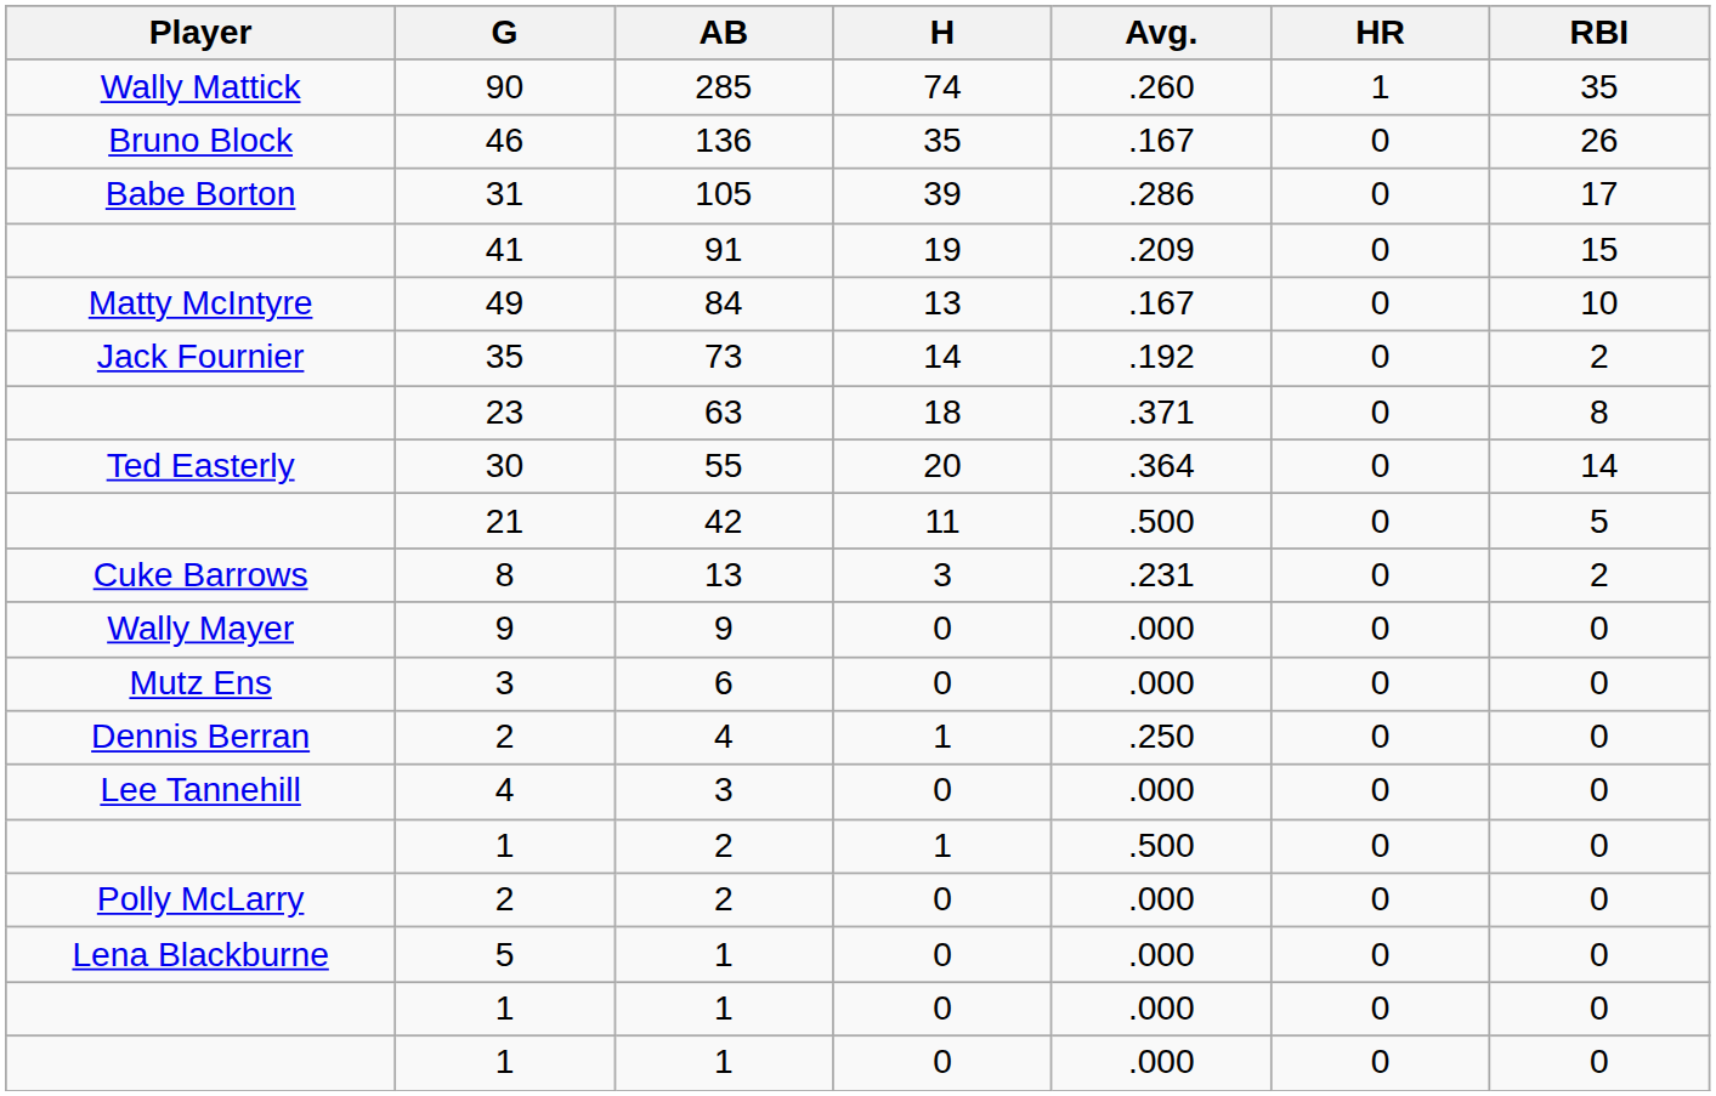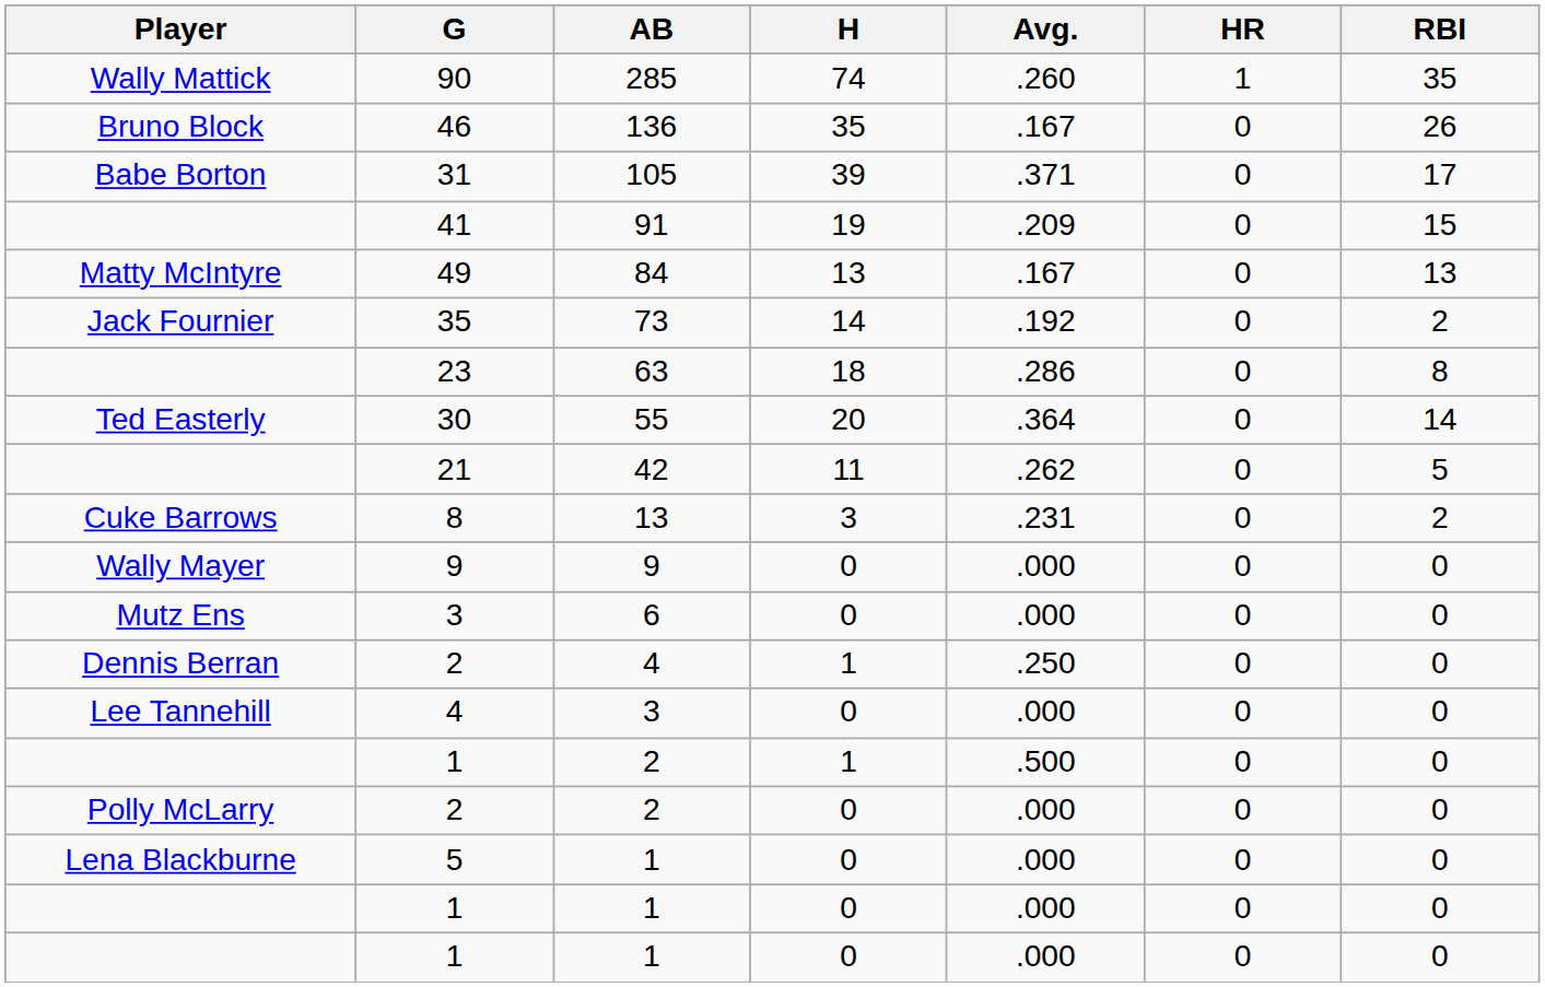 <table class="wikitable sortable">
 <tr>
 <th bgcolor="#DDDDFF" width="16%">Player</th>
 <th bgcolor="#DDDDFF" width="9%">G</th>
 <th bgcolor="#DDDDFF" width="9%">AB</th>
 <th bgcolor="#DDDDFF" width="9%">H</th>
 <th bgcolor="#DDDDFF" width="9%">Avg.</th>
 <th bgcolor="#DDDDFF" width="9%">HR</th>
 <th bgcolor="#DDDDFF" width="9%">RBI</th>
 </tr>
 <tr align="center">
 <td><a href='#'>Wally Mattick</a></td>
 <td>90</td>
 <td>285</td>
 <td>74</td>
 <td>.260</td>
 <td>1</td>
 <td>35</td>
 </tr>
 <tr align=center>
 <td><a href='#'>Bruno Block</a></td>
 <td>46</td>
 <td>136</td>
 <td>35</td>
 <td>.167</td>
 <td>0</td>
 <td>26</td>
 </tr>
 <tr align=center>
 <td><a href='#'>Babe Borton</a></td>
 <td>31</td>
 <td>105</td>
 <td>39</td>
-<td>.286</td>
+<td>.371</td>
 <td>0</td>
 <td>17</td>
 </tr>
 <tr align=center>
 <td></td>
 <td>41</td>
 <td>91</td>
 <td>19</td>
 <td>.209</td>
 <td>0</td>
 <td>15</td>
 </tr>
 <tr align="center">
 <td><a href='#'>Matty McIntyre</a></td>
 <td>49</td>
 <td>84</td>
 <td>13</td>
 <td>.167</td>
 <td>0</td>
-<td>10</td>
+<td>13</td>
 </tr>
 <tr align=center>
 <td><a href='#'>Jack Fournier</a></td>
 <td>35</td>
 <td>73</td>
 <td>14</td>
 <td>.192</td>
 <td>0</td>
 <td>2</td>
 </tr>
 <tr align=center>
 <td></td>
 <td>23</td>
 <td>63</td>
 <td>18</td>
-<td>.371</td>
+<td>.286</td>
 <td>0</td>
 <td>8</td>
 </tr>
 <tr align="center">
 <td><a href='#'>Ted Easterly</a></td>
 <td>30</td>
 <td>55</td>
 <td>20</td>
 <td>.364</td>
 <td>0</td>
 <td>14</td>
 </tr>
 <tr align=center>
 <td></td>
 <td>21</td>
 <td>42</td>
 <td>11</td>
-<td>.500</td>
+<td>.262</td>
 <td>0</td>
 <td>5</td>
 </tr>
 <tr align="center">
 <td><a href='#'>Cuke Barrows</a></td>
 <td>8</td>
 <td>13</td>
 <td>3</td>
 <td>.231</td>
 <td>0</td>
 <td>2</td>
 </tr>
 <tr align=center>
 <td><a href='#'>Wally Mayer</a></td>
 <td>9</td>
 <td>9</td>
 <td>0</td>
 <td>.000</td>
 <td>0</td>
 <td>0</td>
 </tr>
 <tr align=center>
 <td><a href='#'>Mutz Ens</a></td>
 <td>3</td>
 <td>6</td>
 <td>0</td>
 <td>.000</td>
 <td>0</td>
 <td>0</td>
 </tr>
 <tr align=center>
 <td><a href='#'>Dennis Berran</a></td>
 <td>2</td>
 <td>4</td>
 <td>1</td>
 <td>.250</td>
 <td>0</td>
 <td>0</td>
 </tr>
 <tr align=center>
 <td><a href='#'>Lee Tannehill</a></td>
 <td>4</td>
 <td>3</td>
 <td>0</td>
 <td>.000</td>
 <td>0</td>
 <td>0</td>
 </tr>
 <tr align=center>
 <td></td>
 <td>1</td>
 <td>2</td>
 <td>1</td>
 <td>.500</td>
 <td>0</td>
 <td>0</td>
 </tr>
 <tr align="center">
 <td><a href='#'>Polly McLarry</a></td>
 <td>2</td>
 <td>2</td>
 <td>0</td>
 <td>.000</td>
 <td>0</td>
 <td>0</td>
 </tr>
 <tr align=center>
 <td><a href='#'>Lena Blackburne</a></td>
 <td>5</td>
 <td>1</td>
 <td>0</td>
 <td>.000</td>
 <td>0</td>
 <td>0</td>
 </tr>
 <tr align=center>
 <td></td>
 <td>1</td>
 <td>1</td>
 <td>0</td>
 <td>.000</td>
 <td>0</td>
 <td>0</td>
 </tr>
 <tr align="center">
 <td></td>
 <td>1</td>
 <td>1</td>
 <td>0</td>
 <td>.000</td>
 <td>0</td>
 <td>0</td>
 </tr>
 </table>
